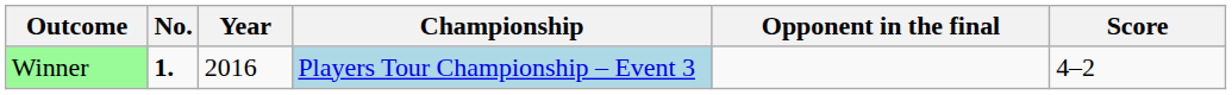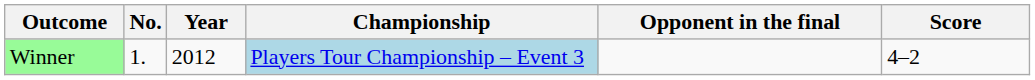 <table class="sortable wikitable">
 <tr>
 <th width="80">Outcome</th>
 <th width="20">No.</th>
 <th width="50">Year</th>
 <th width="250">Championship</th>
 <th width="200">Opponent in the final</th>
 <th width="100">Score</th>
 </tr>
 <tr>
 <td style="background:#98FB98">Winner</td>
-<td><strong>1.</strong></td>
-<td>2016</td>
+<td>1.</td>
+<td>2012</td>
 <td style="background: lightblue;"><a href='#'>Players Tour Championship – Event 3</a></td>
 <td> </td>
 <td>4–2</td>
 </tr>
 </table>
